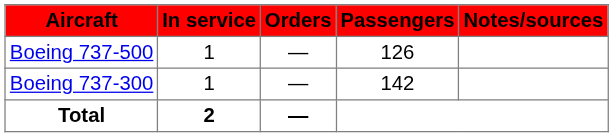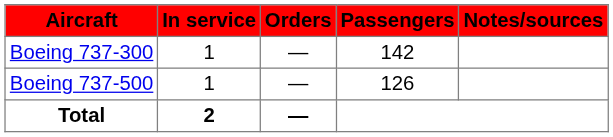 <table class="toccolours" border="1" cellpadding="3" style="margin:1em auto; border-collapse:collapse">
 <tr style="background:red;">
 <th><span>Aircraft</span></th>
 <th><span>In service</span></th>
 <th><span>Orders</span></th>
 <th><span>Passengers</span></th>
 <th><span>Notes/sources</span></th>
 </tr>
 <tr>
+<td><a href='#'>Boeing 737-300</a></td>
+<td style="text-align:center;">1</td>
+<td style="text-align:center;">—</td>
+<td style="text-align:center;">142</td>
+<td></td>
+</tr>
+<tr>
 <td><a href='#'>Boeing 737-500</a></td>
 <td style="text-align:center;">1</td>
 <td style="text-align:center;">—</td>
 <td style="text-align:center;">126</td>
-<td></td>
-</tr>
-<tr>
-<td><a href='#'>Boeing 737-300</a></td>
-<td style="text-align:center;">1</td>
-<td style="text-align:center;">—</td>
-<td style="text-align:center;">142</td>
 <td></td>
 </tr>
 <tr>
 <th>Total</th>
 <th>2</th>
 <th>—</th>
 <td ! colspan="2"></td>
 </tr>
 </table>
